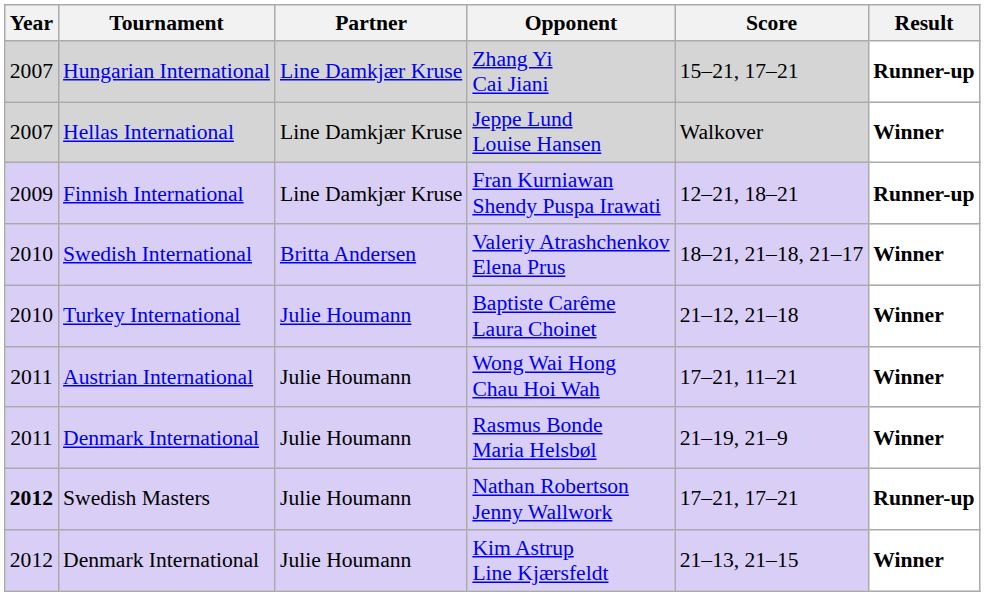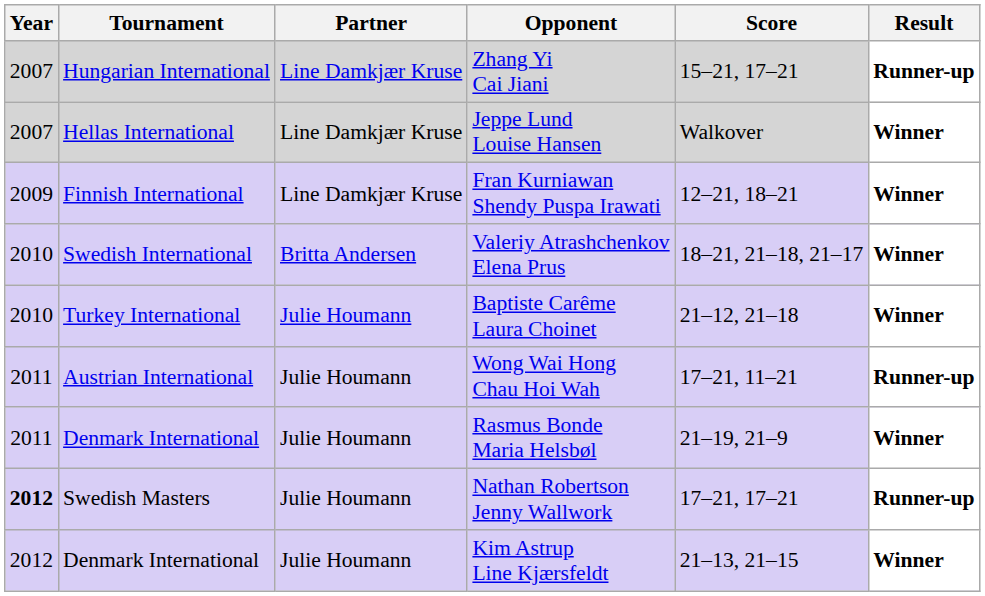 <table class="sortable wikitable" style="font-size: 90%;">
 <tr>
 <th>Year</th>
 <th>Tournament</th>
 <th>Partner</th>
 <th>Opponent</th>
 <th>Score</th>
 <th>Result</th>
 </tr>
 <tr style="background:#D5D5D5">
 <td align="center">2007</td>
 <td align="left"><a href='#'>Hungarian International</a></td>
 <td align="left"> <a href='#'>Line Damkjær Kruse</a></td>
 <td align="left"> <a href='#'>Zhang Yi</a> <br>  <a href='#'>Cai Jiani</a></td>
 <td align="left">15–21, 17–21</td>
 <td style="text-align:left; background:white"> <strong>Runner-up</strong></td>
 </tr>
 <tr style="background:#D5D5D5">
 <td align="center">2007</td>
 <td align="left"><a href='#'>Hellas International</a></td>
 <td align="left"> Line Damkjær Kruse</td>
 <td align="left"> <a href='#'>Jeppe Lund</a> <br>  <a href='#'>Louise Hansen</a></td>
 <td align="left">Walkover</td>
 <td style="text-align:left; background:white"> <strong>Winner</strong></td>
 </tr>
 <tr style="background:#D8CEF6">
 <td align="center">2009</td>
 <td align="left"><a href='#'>Finnish International</a></td>
 <td align="left"> Line Damkjær Kruse</td>
 <td align="left"> <a href='#'>Fran Kurniawan</a> <br>  <a href='#'>Shendy Puspa Irawati</a></td>
 <td align="left">12–21, 18–21</td>
-<td style="text-align:left; background:white"> <strong>Runner-up</strong></td>
+<td style="text-align:left; background:white"> <strong>Winner</strong></td>
 </tr>
 <tr style="background:#D8CEF6">
 <td align="center">2010</td>
 <td align="left"><a href='#'>Swedish International</a></td>
 <td align="left"> <a href='#'>Britta Andersen</a></td>
 <td align="left"> <a href='#'>Valeriy Atrashchenkov</a> <br>  <a href='#'>Elena Prus</a></td>
 <td align="left">18–21, 21–18, 21–17</td>
 <td style="text-align:left; background:white"> <strong>Winner</strong></td>
 </tr>
 <tr style="background:#D8CEF6">
 <td align="center">2010</td>
 <td align="left"><a href='#'>Turkey International</a></td>
 <td align="left"> <a href='#'>Julie Houmann</a></td>
 <td align="left"> <a href='#'>Baptiste Carême</a> <br>  <a href='#'>Laura Choinet</a></td>
 <td align="left">21–12, 21–18</td>
 <td style="text-align:left; background:white"> <strong>Winner</strong></td>
 </tr>
 <tr style="background:#D8CEF6">
 <td align="center">2011</td>
 <td align="left"><a href='#'>Austrian International</a></td>
 <td align="left"> Julie Houmann</td>
 <td align="left"> <a href='#'>Wong Wai Hong</a> <br>  <a href='#'>Chau Hoi Wah</a></td>
 <td align="left">17–21, 11–21</td>
-<td style="text-align:left; background:white"> <strong>Winner</strong></td>
+<td style="text-align:left; background:white"> <strong>Runner-up</strong></td>
 </tr>
 <tr style="background:#D8CEF6">
 <td align="center">2011</td>
 <td align="left"><a href='#'>Denmark International</a></td>
 <td align="left"> Julie Houmann</td>
 <td align="left"> <a href='#'>Rasmus Bonde</a> <br>  <a href='#'>Maria Helsbøl</a></td>
 <td align="left">21–19, 21–9</td>
 <td style="text-align:left; background:white"> <strong>Winner</strong></td>
 </tr>
 <tr style="background:#D8CEF6">
 <td align="center"><strong>2012</strong></td>
 <td align="left">Swedish Masters</td>
 <td align="left"> Julie Houmann</td>
 <td align="left"> <a href='#'>Nathan Robertson</a> <br>  <a href='#'>Jenny Wallwork</a></td>
 <td align="left">17–21, 17–21</td>
 <td style="text-align:left; background:white"> <strong>Runner-up</strong></td>
 </tr>
 <tr style="background:#D8CEF6">
 <td align="center">2012</td>
 <td align="left">Denmark International</td>
 <td align="left"> Julie Houmann</td>
 <td align="left"> <a href='#'>Kim Astrup</a> <br>  <a href='#'>Line Kjærsfeldt</a></td>
 <td align="left">21–13, 21–15</td>
 <td style="text-align:left; background:white"> <strong>Winner</strong></td>
 </tr>
 </table>
